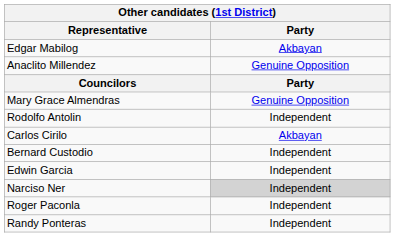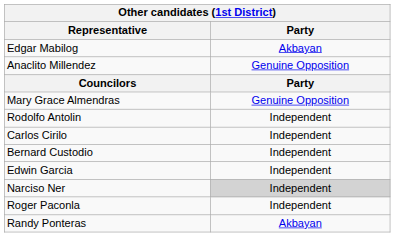 <table class="wikitable" style="width:35em">
 <tr>
 <th colspan=2>Other candidates (<a href='#'>1st District</a>)</th>
 </tr>
 <tr>
 <th>Representative</th>
 <th>Party</th>
 </tr>
 <tr>
 <td>Edgar Mabilog</td>
 <td align="center"><a href='#'>Akbayan</a></td>
 </tr>
 <tr>
 <td>Anaclito Millendez</td>
 <td align="center"><a href='#'>Genuine Opposition</a></td>
 </tr>
 <tr>
 <th>Councilors</th>
 <th>Party</th>
 </tr>
 <tr>
 <td>Mary Grace Almendras</td>
 <td align="center"><a href='#'>Genuine Opposition</a></td>
 </tr>
 <tr>
 <td>Rodolfo Antolin</td>
 <td align="center">Independent</td>
 </tr>
 <tr>
 <td>Carlos Cirilo</td>
-<td align="center"><a href='#'>Akbayan</a></td>
+<td align="center">Independent</td>
 </tr>
 <tr>
 <td>Bernard Custodio</td>
 <td align="center">Independent</td>
 </tr>
 <tr>
 <td>Edwin Garcia</td>
 <td align="center">Independent</td>
 </tr>
 <tr>
 <td>Narciso Ner</td>
 <td align="center" style="background: lightgrey;">Independent</td>
 </tr>
 <tr>
 <td>Roger Paconla</td>
 <td align="center">Independent</td>
 </tr>
 <tr>
 <td>Randy Ponteras</td>
-<td align="center">Independent</td>
+<td align="center"><a href='#'>Akbayan</a></td>
 </tr>
 </table>
